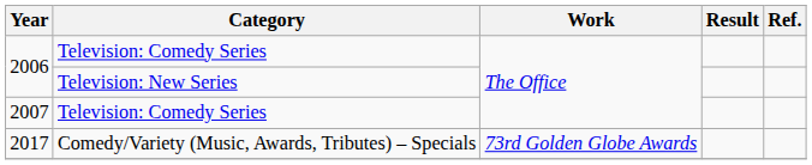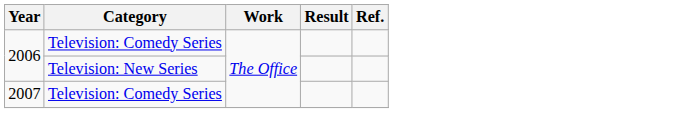 <table class="wikitable">
 <tr>
 <th>Year</th>
 <th>Category</th>
 <th>Work</th>
 <th>Result</th>
 <th>Ref.</th>
 </tr>
 <tr>
 <td rowspan=2>2006</td>
 <td><a href='#'>Television: Comedy Series</a></td>
 <td rowspan=3><em><a href='#'>The Office</a></em></td>
 <td></td>
 <td></td>
 </tr>
 <tr>
 <td><a href='#'>Television: New Series</a></td>
 <td></td>
 <td></td>
 </tr>
 <tr>
 <td>2007</td>
 <td><a href='#'>Television: Comedy Series</a></td>
 <td></td>
 <td></td>
 </tr>
 <tr>
-<td>2017</td>
-<td>Comedy/Variety (Music, Awards, Tributes) – Specials</td>
-<td><em><a href='#'>73rd Golden Globe Awards</a></em></td>
-<td></td>
-<td></td>
-</tr>
-<tr>
 </tr>
 </table>
